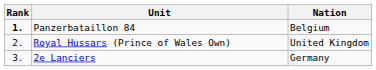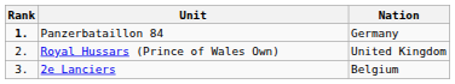 <table class="wikitable">
 <tr>
 <th>Rank</th>
 <th scope="col" style="width: 350px;">Unit</th>
 <th scope="col" style="width: 110px;">Nation</th>
 </tr>
 <tr>
 <td align="center"><strong>1.</strong></td>
 <td>Panzerbataillon 84</td>
-<td>Belgium</td>
+<td>Germany</td>
 </tr>
 <tr>
 <td align="center">2.</td>
 <td><a href='#'>Royal Hussars</a> (Prince of Wales Own)</td>
 <td>United Kingdom</td>
 </tr>
 <tr>
 <td align="center">3.</td>
 <td><a href='#'>2e Lanciers</a></td>
-<td>Germany</td>
+<td>Belgium</td>
 </tr>
 </table>
